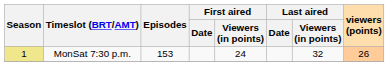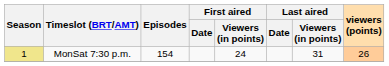 <table class="wikitable" style="text-align: center">
 <tr>
 <th scope="col" rowspan="2">Season</th>
 <th scope="col" rowspan="2">Timeslot (<a href='#'>BRT</a>/<a href='#'>AMT</a>)</th>
 <th scope="col" rowspan="2" colspan="1">Episodes</th>
 <th scope="col" colspan="2">First aired</th>
 <th scope="col" colspan="2">Last aired</th>
 <th style="background:#ffdead;" rowspan="2"> viewers <br> (points)</th>
 </tr>
 <tr>
 <th scope="col">Date</th>
 <th scope="col">Viewers<br>(in points)</th>
 <th scope="col">Date</th>
 <th scope="col">Viewers<br>(in points)</th>
 </tr>
 <tr>
 <td style="background: khaki;">1</td>
 <td>MonSat 7:30 p.m.</td>
-<td>153</td>
+<td>154</td>
 <td></td>
 <td>24</td>
 <td></td>
-<td>32</td>
+<td>31</td>
 <td style="background:#fc9;">26</td>
 </tr>
 <tr>
 </tr>
 </table>
